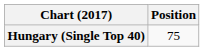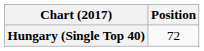 <table class="wikitable plainrowheaders" style="text-align:center">
 <tr>
 <th scope="col">Chart (2017)</th>
 <th scope="col">Position</th>
 </tr>
 <tr>
 <th scope="row">Hungary (Single Top 40)</th>
-<td>75</td>
+<td>72</td>
 </tr>
 </table>
